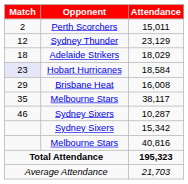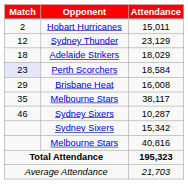 <table class="wikitable" style="text-align:center; font-size:90%">
 <tr>
 <th style="width:50px; background:red; color:white; text-align:center;">Match</th>
 <th style="width:130px; background:red; color:white; text-align:center;" class="unsortable">Opponent</th>
 <th style="width:80px; background:red; color:white; text-align:center;">Attendance</th>
 </tr>
 <tr>
 <td>2</td>
-<td><a href='#'>Perth Scorchers</a></td>
+<td><a href='#'>Hobart Hurricanes</a></td>
 <td>15,011</td>
 </tr>
 <tr>
 <td>12</td>
 <td><a href='#'>Sydney Thunder</a></td>
 <td>23,129</td>
 </tr>
 <tr>
 <td>18</td>
 <td><a href='#'>Adelaide Strikers</a></td>
 <td>18,029</td>
 </tr>
 <tr>
 <td style="background: lavender;">23</td>
-<td><a href='#'>Hobart Hurricanes</a></td>
+<td><a href='#'>Perth Scorchers</a></td>
 <td>18,584</td>
 </tr>
 <tr>
 <td>29</td>
 <td><a href='#'>Brisbane Heat</a></td>
 <td>16,008</td>
 </tr>
 <tr>
 <td>35</td>
 <td><a href='#'>Melbourne Stars</a></td>
 <td>38,117</td>
 </tr>
 <tr>
 <td>46</td>
 <td><a href='#'>Sydney Sixers</a></td>
 <td>10,287</td>
 </tr>
 <tr>
 <td></td>
 <td><a href='#'>Sydney Sixers</a></td>
 <td>15,342</td>
 </tr>
 <tr>
 <td></td>
 <td><a href='#'>Melbourne Stars</a></td>
 <td>40,816</td>
 </tr>
 <tr class="sortbottom">
 <td colspan="2"><strong>Total Attendance</strong></td>
 <td><strong>195,323</strong></td>
 </tr>
 <tr class="sortbottom">
 <td colspan="2"><em>Average Attendance</em></td>
 <td><em>21,703</em></td>
 </tr>
 </table>
